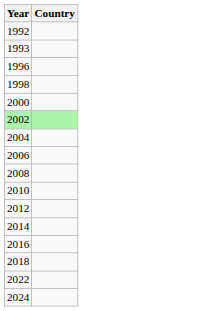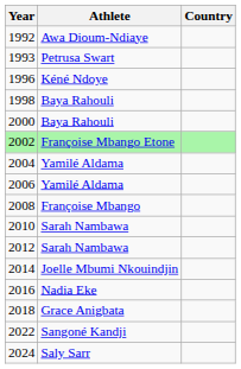 <table class="wikitable sortable">
 <tr>
 <th>Year</th>
+<th>Athlete</th>
 <th>Country</th>
 </tr>
 <tr>
 <td>1992</td>
+<td><a href='#'>Awa Dioum-Ndiaye</a></td>
 <td></td>
 </tr>
 <tr>
 <td>1993</td>
+<td><a href='#'>Petrusa Swart</a></td>
 <td></td>
 </tr>
 <tr>
 <td>1996</td>
+<td><a href='#'>Kéné Ndoye</a></td>
 <td></td>
 </tr>
 <tr>
 <td>1998</td>
+<td><a href='#'>Baya Rahouli</a></td>
 <td></td>
 </tr>
 <tr>
 <td>2000</td>
+<td><a href='#'>Baya Rahouli</a></td>
 <td></td>
 </tr>
 <tr bgcolor=#A9F5A9>
 <td>2002</td>
+<td><a href='#'>Françoise Mbango Etone</a></td>
 <td></td>
 </tr>
 <tr>
 <td>2004</td>
+<td><a href='#'>Yamilé Aldama</a></td>
 <td></td>
 </tr>
 <tr>
 <td>2006</td>
+<td><a href='#'>Yamilé Aldama</a></td>
 <td></td>
 </tr>
 <tr>
 <td>2008</td>
+<td><a href='#'>Françoise Mbango</a></td>
 <td></td>
 </tr>
 <tr>
 <td>2010</td>
+<td><a href='#'>Sarah Nambawa</a></td>
 <td></td>
 </tr>
 <tr>
 <td>2012</td>
+<td><a href='#'>Sarah Nambawa</a></td>
 <td></td>
 </tr>
 <tr>
 <td>2014</td>
+<td><a href='#'>Joelle Mbumi Nkouindjin</a></td>
 <td></td>
 </tr>
 <tr>
 <td>2016</td>
+<td><a href='#'>Nadia Eke</a></td>
 <td></td>
 </tr>
 <tr>
 <td>2018</td>
+<td><a href='#'>Grace Anigbata</a></td>
 <td></td>
 </tr>
 <tr>
 <td>2022</td>
+<td><a href='#'>Sangoné Kandji</a></td>
 <td></td>
 </tr>
 <tr>
 <td>2024</td>
+<td><a href='#'>Saly Sarr</a></td>
 <td></td>
 </tr>
 </table>
